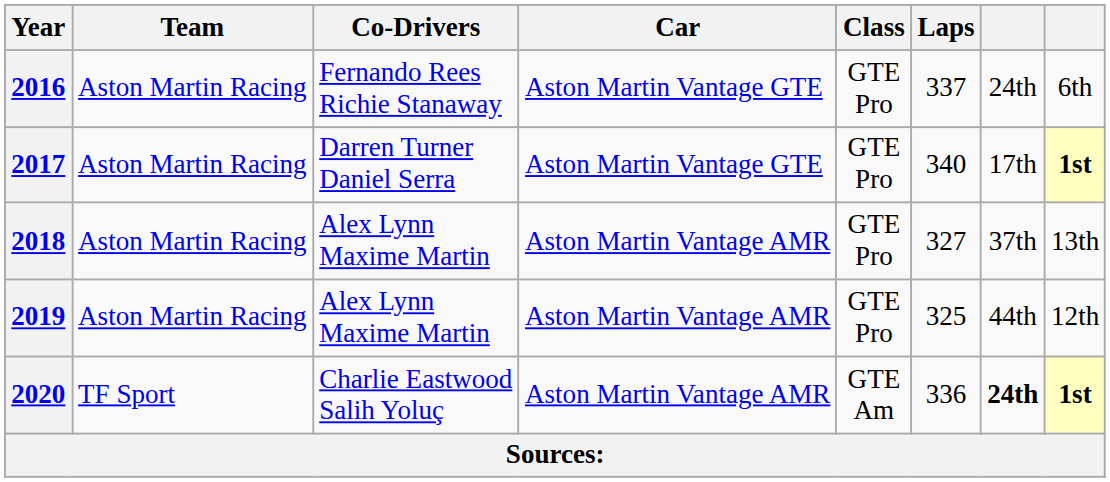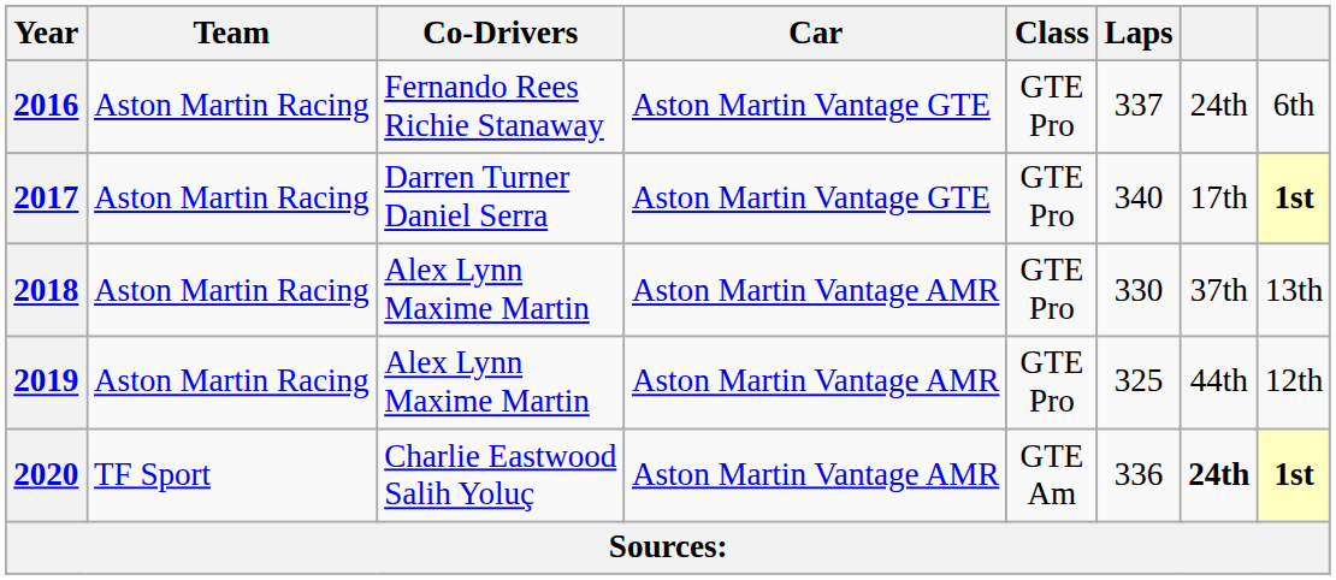 <table class="wikitable" style="text-align:center; font-size:90%">
 <tr>
 <th>Year</th>
 <th>Team</th>
 <th>Co-Drivers</th>
 <th>Car</th>
 <th>Class</th>
 <th>Laps</th>
 <th></th>
 <th></th>
 </tr>
 <tr>
 <th><a href='#'>2016</a></th>
 <td align="left" nowrap> <a href='#'>Aston Martin Racing</a></td>
 <td align="left" nowrap> <a href='#'>Fernando Rees</a><br> <a href='#'>Richie Stanaway</a></td>
 <td align="left" nowrap><a href='#'>Aston Martin Vantage GTE</a></td>
 <td>GTE<br>Pro</td>
 <td>337</td>
 <td>24th</td>
 <td>6th</td>
 </tr>
 <tr>
 <th><a href='#'>2017</a></th>
 <td align="left" nowrap> <a href='#'>Aston Martin Racing</a></td>
 <td align="left" nowrap> <a href='#'>Darren Turner</a><br> <a href='#'>Daniel Serra</a></td>
 <td align="left" nowrap><a href='#'>Aston Martin Vantage GTE</a></td>
 <td>GTE<br>Pro</td>
 <td>340</td>
 <td>17th</td>
 <td style="background:#FFFFBF;"><strong>1st</strong></td>
 </tr>
 <tr>
 <th><a href='#'>2018</a></th>
 <td align="left" nowrap> <a href='#'>Aston Martin Racing</a></td>
 <td align="left" nowrap> <a href='#'>Alex Lynn</a><br> <a href='#'>Maxime Martin</a></td>
 <td align="left" nowrap><a href='#'>Aston Martin Vantage AMR</a></td>
 <td>GTE<br>Pro</td>
-<td>327</td>
+<td>330</td>
 <td>37th</td>
 <td>13th</td>
 </tr>
 <tr>
 <th><a href='#'>2019</a></th>
 <td align="left" nowrap> <a href='#'>Aston Martin Racing</a></td>
 <td align="left" nowrap> <a href='#'>Alex Lynn</a><br> <a href='#'>Maxime Martin</a></td>
 <td align="left" nowrap><a href='#'>Aston Martin Vantage AMR</a></td>
 <td>GTE<br>Pro</td>
 <td>325</td>
 <td>44th</td>
 <td>12th</td>
 </tr>
 <tr>
 <th><a href='#'>2020</a></th>
 <td align="left" nowrap> <a href='#'>TF Sport</a></td>
 <td align="left" nowrap> <a href='#'>Charlie Eastwood</a><br> <a href='#'>Salih Yoluç</a></td>
 <td align="left" nowrap><a href='#'>Aston Martin Vantage AMR</a></td>
 <td>GTE<br>Am</td>
 <td>336</td>
 <td><strong>24th</strong></td>
 <td style="background:#FFFFBF;"><strong>1st</strong></td>
 </tr>
 <tr>
 <th colspan="8">Sources:</th>
 </tr>
 </table>
